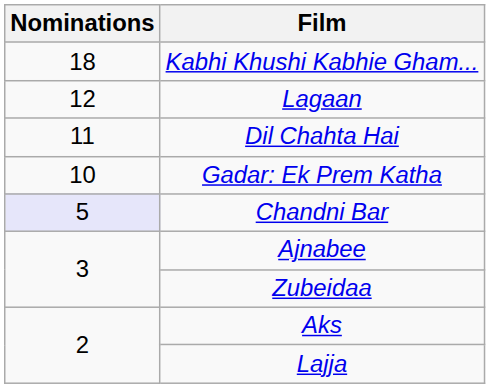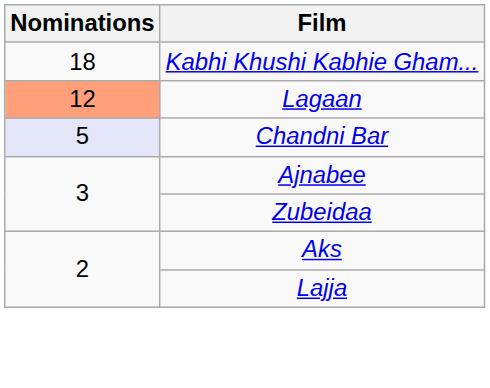 <table class="wikitable plainrowheaders" style="text-align:center;">
 <tr>
 <th scope="col" style="width:55px;">Nominations</th>
 <th scope="col" style="text-align:center;">Film</th>
 </tr>
 <tr>
 <td scope="row" style="text-align:center">18</td>
 <td><em><a href='#'>Kabhi Khushi Kabhie Gham...</a></em></td>
 </tr>
 <tr>
-<td scope="row" style="text-align:center">12</td>
+<td scope="row" style="background: lightsalmon; text-align:center">12</td>
 <td><em><a href='#'>Lagaan</a></em></td>
-</tr>
-<tr>
-<td>11</td>
-<td><em><a href='#'>Dil Chahta Hai</a></em></td>
-</tr>
-<tr>
-<td scope="row" style="text-align:center;">10</td>
-<td><em><a href='#'>Gadar: Ek Prem Katha</a></em></td>
 </tr>
 <tr>
 <td style="background: lavender;">5</td>
 <td><em><a href='#'>Chandni Bar</a></em></td>
 </tr>
 <tr>
 <td rowspan="2">3</td>
 <td><a href='#'><em>Ajnabee</em></a></td>
 </tr>
 <tr>
 <td><em><a href='#'>Zubeidaa</a></em></td>
 </tr>
 <tr>
 <td rowspan="2">2</td>
 <td><a href='#'><em>Aks</em></a></td>
 </tr>
 <tr>
 <td><a href='#'><em>Lajja</em></a></td>
 </tr>
 </table>
